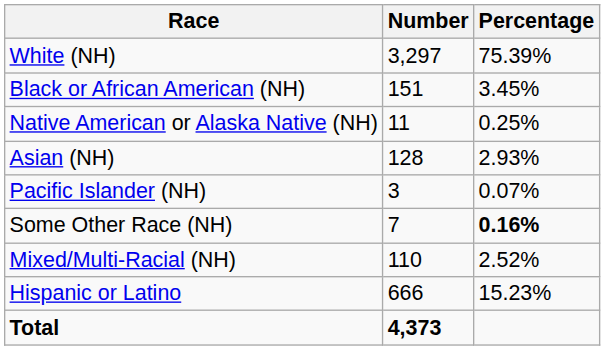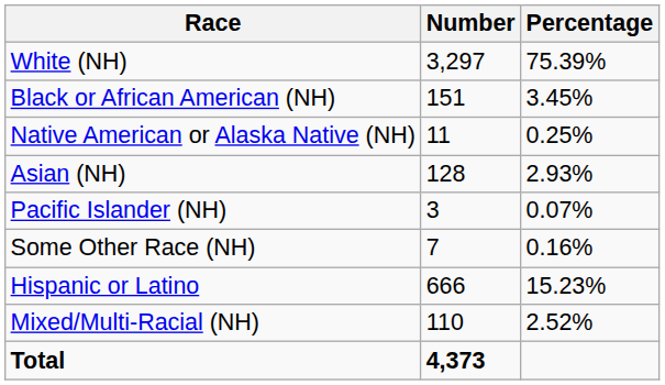 <table class="wikitable">
 <tr>
 <th>Race</th>
 <th>Number</th>
 <th>Percentage</th>
 </tr>
 <tr>
 <td><a href='#'>White</a> (NH)</td>
 <td>3,297</td>
 <td>75.39%</td>
 </tr>
 <tr>
 <td><a href='#'>Black or African American</a> (NH)</td>
 <td>151</td>
 <td>3.45%</td>
 </tr>
 <tr>
 <td><a href='#'>Native American</a> or <a href='#'>Alaska Native</a> (NH)</td>
 <td>11</td>
 <td>0.25%</td>
 </tr>
 <tr>
 <td><a href='#'>Asian</a> (NH)</td>
 <td>128</td>
 <td>2.93%</td>
 </tr>
 <tr>
 <td><a href='#'>Pacific Islander</a> (NH)</td>
 <td>3</td>
 <td>0.07%</td>
 </tr>
 <tr>
 <td>Some Other Race (NH)</td>
 <td>7</td>
-<td><strong>0.16%</strong></td>
+<td>0.16%</td>
+</tr>
+<tr>
+<td><a href='#'>Hispanic or Latino</a></td>
+<td>666</td>
+<td>15.23%</td>
 </tr>
 <tr>
 <td><a href='#'>Mixed/Multi-Racial</a> (NH)</td>
 <td>110</td>
 <td>2.52%</td>
 </tr>
 <tr>
-<td><a href='#'>Hispanic or Latino</a></td>
-<td>666</td>
-<td>15.23%</td>
-</tr>
-<tr>
 <td><strong>Total</strong></td>
 <td><strong>4,373</strong></td>
 <td></td>
 </tr>
 </table>
